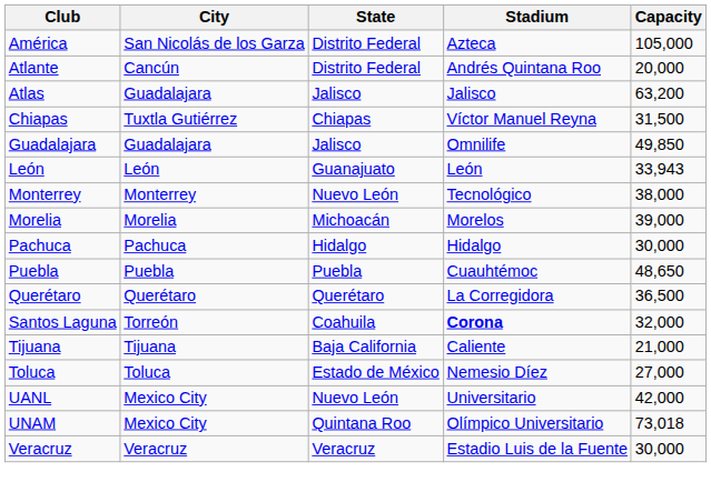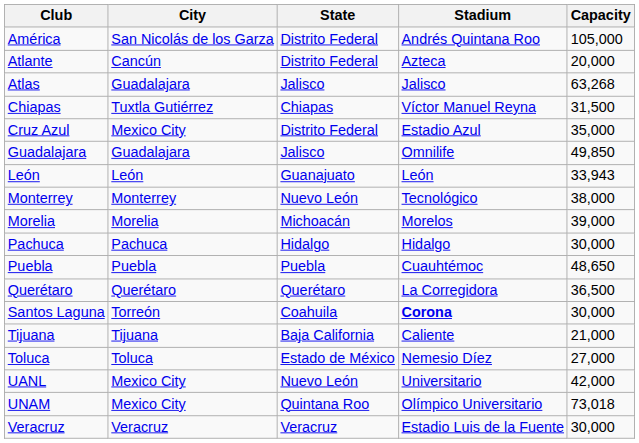 <table class="wikitable sortable">
 <tr>
 <th>Club</th>
 <th>City</th>
 <th>State</th>
 <th>Stadium</th>
 <th>Capacity</th>
 </tr>
 <tr>
 <td><a href='#'>América</a></td>
 <td><a href='#'>San Nicolás de los Garza</a></td>
 <td><a href='#'>Distrito Federal</a></td>
-<td><a href='#'>Azteca</a></td>
+<td><a href='#'>Andrés Quintana Roo</a></td>
 <td>105,000</td>
 </tr>
 <tr>
 <td><a href='#'>Atlante</a></td>
 <td><a href='#'>Cancún</a></td>
 <td><a href='#'>Distrito Federal</a></td>
-<td><a href='#'>Andrés Quintana Roo</a></td>
+<td><a href='#'>Azteca</a></td>
 <td>20,000</td>
 </tr>
 <tr>
 <td><a href='#'>Atlas</a></td>
 <td><a href='#'>Guadalajara</a></td>
 <td><a href='#'>Jalisco</a></td>
 <td><a href='#'>Jalisco</a></td>
-<td>63,200</td>
+<td>63,268</td>
 </tr>
 <tr>
 <td><a href='#'>Chiapas</a></td>
 <td><a href='#'>Tuxtla Gutiérrez</a></td>
 <td><a href='#'>Chiapas</a></td>
 <td><a href='#'>Víctor Manuel Reyna</a></td>
 <td>31,500</td>
+</tr>
+<tr>
+<td><a href='#'>Cruz Azul</a></td>
+<td><a href='#'>Mexico City</a></td>
+<td><a href='#'>Distrito Federal</a></td>
+<td><a href='#'>Estadio Azul</a></td>
+<td>35,000</td>
 </tr>
 <tr>
 <td><a href='#'>Guadalajara</a></td>
 <td><a href='#'>Guadalajara</a></td>
 <td><a href='#'>Jalisco</a></td>
 <td><a href='#'>Omnilife</a></td>
 <td>49,850</td>
 </tr>
 <tr>
 <td><a href='#'>León</a></td>
 <td><a href='#'>León</a></td>
 <td><a href='#'>Guanajuato</a></td>
 <td><a href='#'>León</a></td>
 <td>33,943</td>
 </tr>
 <tr>
 <td><a href='#'>Monterrey</a></td>
 <td><a href='#'>Monterrey</a></td>
 <td><a href='#'>Nuevo León</a></td>
 <td><a href='#'>Tecnológico</a></td>
 <td>38,000</td>
 </tr>
 <tr>
 <td><a href='#'>Morelia</a></td>
 <td><a href='#'>Morelia</a></td>
 <td><a href='#'>Michoacán</a></td>
 <td><a href='#'>Morelos</a></td>
 <td>39,000</td>
 </tr>
 <tr>
 <td><a href='#'>Pachuca</a></td>
 <td><a href='#'>Pachuca</a></td>
 <td><a href='#'>Hidalgo</a></td>
 <td><a href='#'>Hidalgo</a></td>
 <td>30,000</td>
 </tr>
 <tr>
 <td><a href='#'>Puebla</a></td>
 <td><a href='#'>Puebla</a></td>
 <td><a href='#'>Puebla</a></td>
 <td><a href='#'>Cuauhtémoc</a></td>
 <td>48,650</td>
 </tr>
 <tr>
 <td><a href='#'>Querétaro</a></td>
 <td><a href='#'>Querétaro</a></td>
 <td><a href='#'>Querétaro</a></td>
 <td><a href='#'>La Corregidora</a></td>
 <td>36,500</td>
 </tr>
 <tr>
 <td><a href='#'>Santos Laguna</a></td>
 <td><a href='#'>Torreón</a></td>
 <td><a href='#'>Coahuila</a></td>
 <td><strong><a href='#'>Corona</a></strong></td>
-<td>32,000</td>
+<td>30,000</td>
 </tr>
 <tr>
 <td><a href='#'>Tijuana</a></td>
 <td><a href='#'>Tijuana</a></td>
 <td><a href='#'>Baja California</a></td>
 <td><a href='#'>Caliente</a></td>
 <td>21,000</td>
 </tr>
 <tr>
 <td><a href='#'>Toluca</a></td>
 <td><a href='#'>Toluca</a></td>
 <td><a href='#'>Estado de México</a></td>
 <td><a href='#'>Nemesio Díez</a></td>
 <td>27,000</td>
 </tr>
 <tr>
 <td><a href='#'>UANL</a></td>
 <td><a href='#'>Mexico City</a></td>
 <td><a href='#'>Nuevo León</a></td>
 <td><a href='#'>Universitario</a></td>
 <td>42,000</td>
 </tr>
 <tr>
 <td><a href='#'>UNAM</a></td>
 <td><a href='#'>Mexico City</a></td>
 <td><a href='#'>Quintana Roo</a></td>
 <td><a href='#'>Olímpico Universitario</a></td>
 <td>73,018</td>
 </tr>
 <tr>
 <td><a href='#'>Veracruz</a></td>
 <td><a href='#'>Veracruz</a></td>
 <td><a href='#'>Veracruz</a></td>
 <td><a href='#'>Estadio Luis de la Fuente</a></td>
 <td>30,000</td>
 </tr>
 </table>
